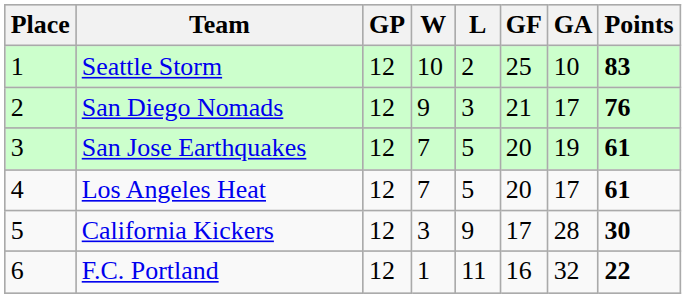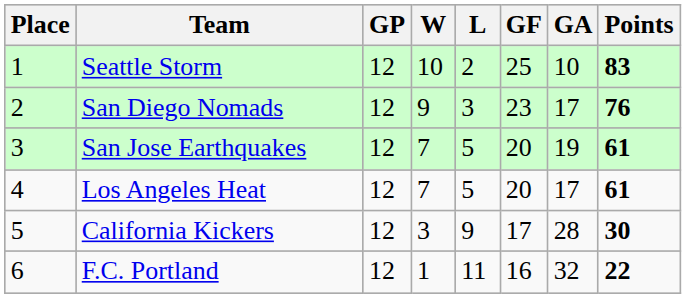 <table class="wikitable">
 <tr>
 <th>Place</th>
 <th width="170">Team</th>
 <th width="20">GP</th>
 <th width="20">W</th>
 <th width="20">L</th>
 <th width="20">GF</th>
 <th width="20">GA</th>
 <th>Points</th>
 </tr>
 <tr bgcolor=#ccffcc>
 <td>1</td>
 <td><a href='#'>Seattle Storm</a></td>
 <td>12</td>
 <td>10</td>
 <td>2</td>
 <td>25</td>
 <td>10</td>
 <td><strong>83</strong></td>
 </tr>
 <tr bgcolor=#ccffcc>
 <td>2</td>
 <td><a href='#'>San Diego Nomads</a></td>
 <td>12</td>
 <td>9</td>
 <td>3</td>
-<td>21</td>
+<td>23</td>
 <td>17</td>
 <td><strong>76</strong></td>
 </tr>
 <tr bgcolor=#ccffcc>
 <td>3</td>
 <td><a href='#'>San Jose Earthquakes</a></td>
 <td>12</td>
 <td>7</td>
 <td>5</td>
 <td>20</td>
 <td>19</td>
 <td><strong>61</strong></td>
 </tr>
 <tr>
 <td>4</td>
 <td><a href='#'>Los Angeles Heat</a></td>
 <td>12</td>
 <td>7</td>
 <td>5</td>
 <td>20</td>
 <td>17</td>
 <td><strong>61</strong></td>
 </tr>
 <tr>
 <td>5</td>
 <td><a href='#'>California Kickers</a></td>
 <td>12</td>
 <td>3</td>
 <td>9</td>
 <td>17</td>
 <td>28</td>
 <td><strong>30</strong></td>
 </tr>
 <tr>
 <td>6</td>
 <td><a href='#'>F.C. Portland</a></td>
 <td>12</td>
 <td>1</td>
 <td>11</td>
 <td>16</td>
 <td>32</td>
 <td><strong>22</strong></td>
 </tr>
 </table>
